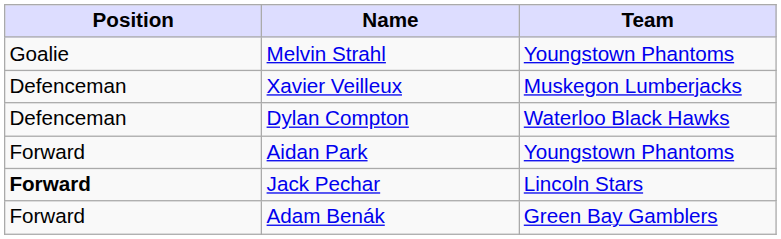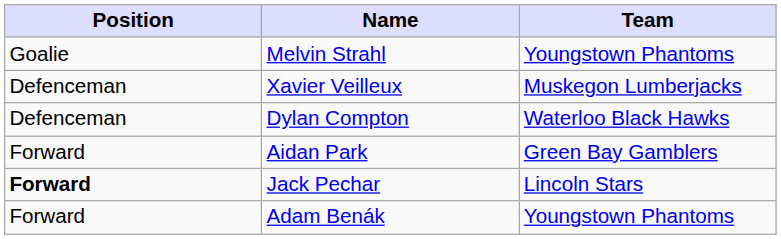 <table class="wikitable">
 <tr>
 <th style="background:#ddf; width: 12em;">Position</th>
 <th style="background:#ddf; width: 12em;">Name</th>
 <th style="background:#ddf; width: 12em;">Team</th>
 </tr>
 <tr>
 <td>Goalie</td>
 <td><a href='#'>Melvin Strahl</a></td>
 <td><a href='#'>Youngstown Phantoms</a></td>
 </tr>
 <tr>
 <td>Defenceman</td>
 <td><a href='#'>Xavier Veilleux</a></td>
 <td><a href='#'>Muskegon Lumberjacks</a></td>
 </tr>
 <tr>
 <td>Defenceman</td>
 <td><a href='#'>Dylan Compton</a></td>
 <td><a href='#'>Waterloo Black Hawks</a></td>
 </tr>
 <tr>
 <td>Forward</td>
 <td><a href='#'>Aidan Park</a></td>
-<td><a href='#'>Youngstown Phantoms</a></td>
+<td><a href='#'>Green Bay Gamblers</a></td>
 </tr>
 <tr>
 <td><strong>Forward</strong></td>
 <td><a href='#'>Jack Pechar</a></td>
 <td><a href='#'>Lincoln Stars</a></td>
 </tr>
 <tr>
 <td>Forward</td>
 <td><a href='#'>Adam Benák</a></td>
-<td><a href='#'>Green Bay Gamblers</a></td>
+<td><a href='#'>Youngstown Phantoms</a></td>
 </tr>
 </table>
